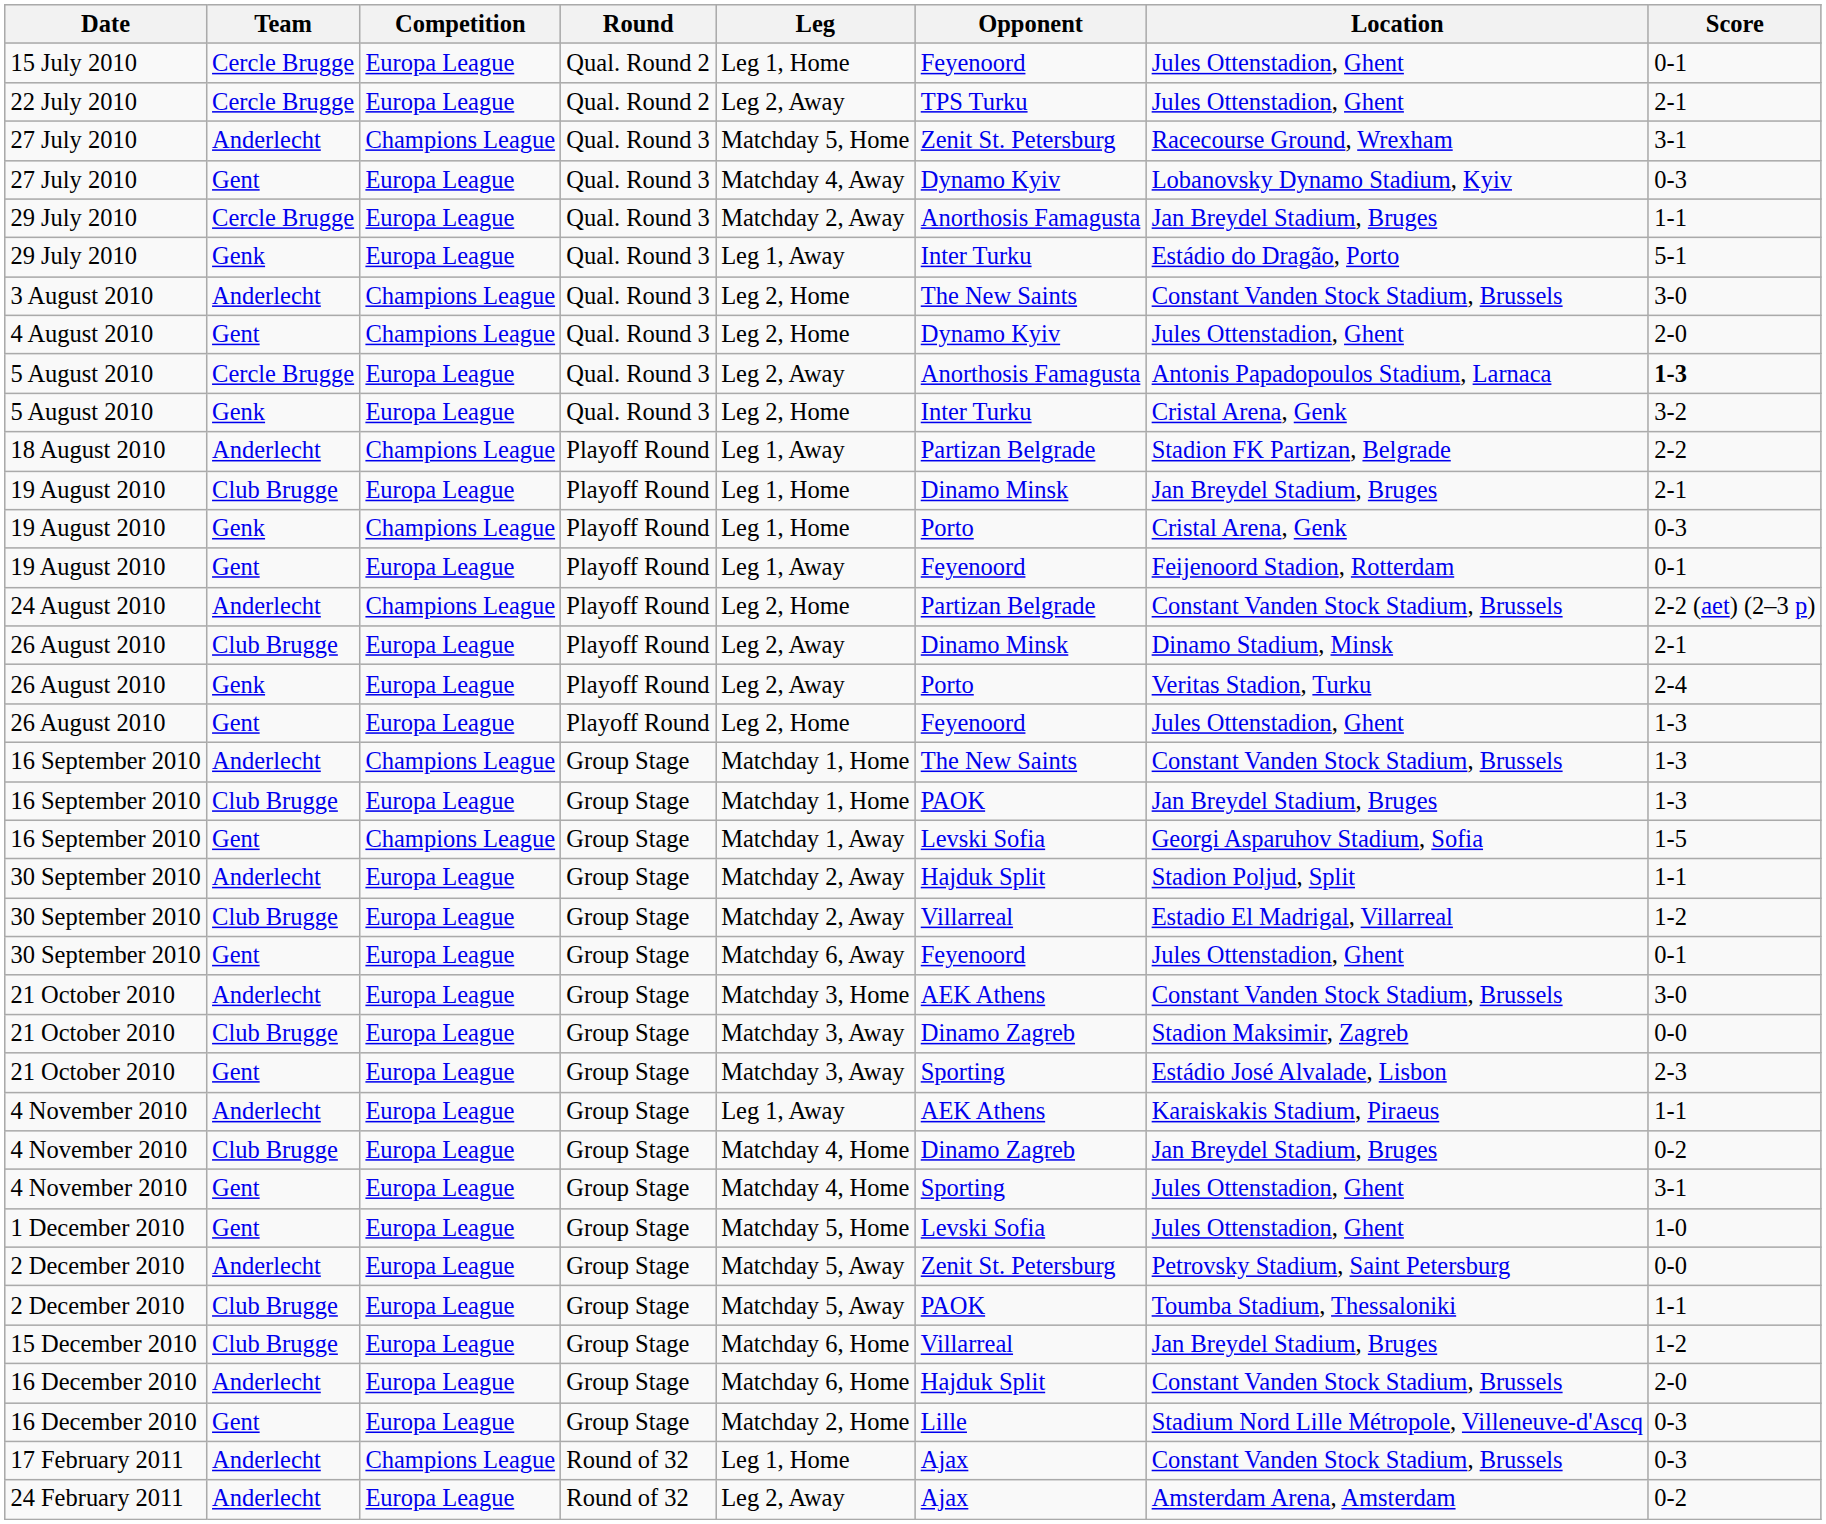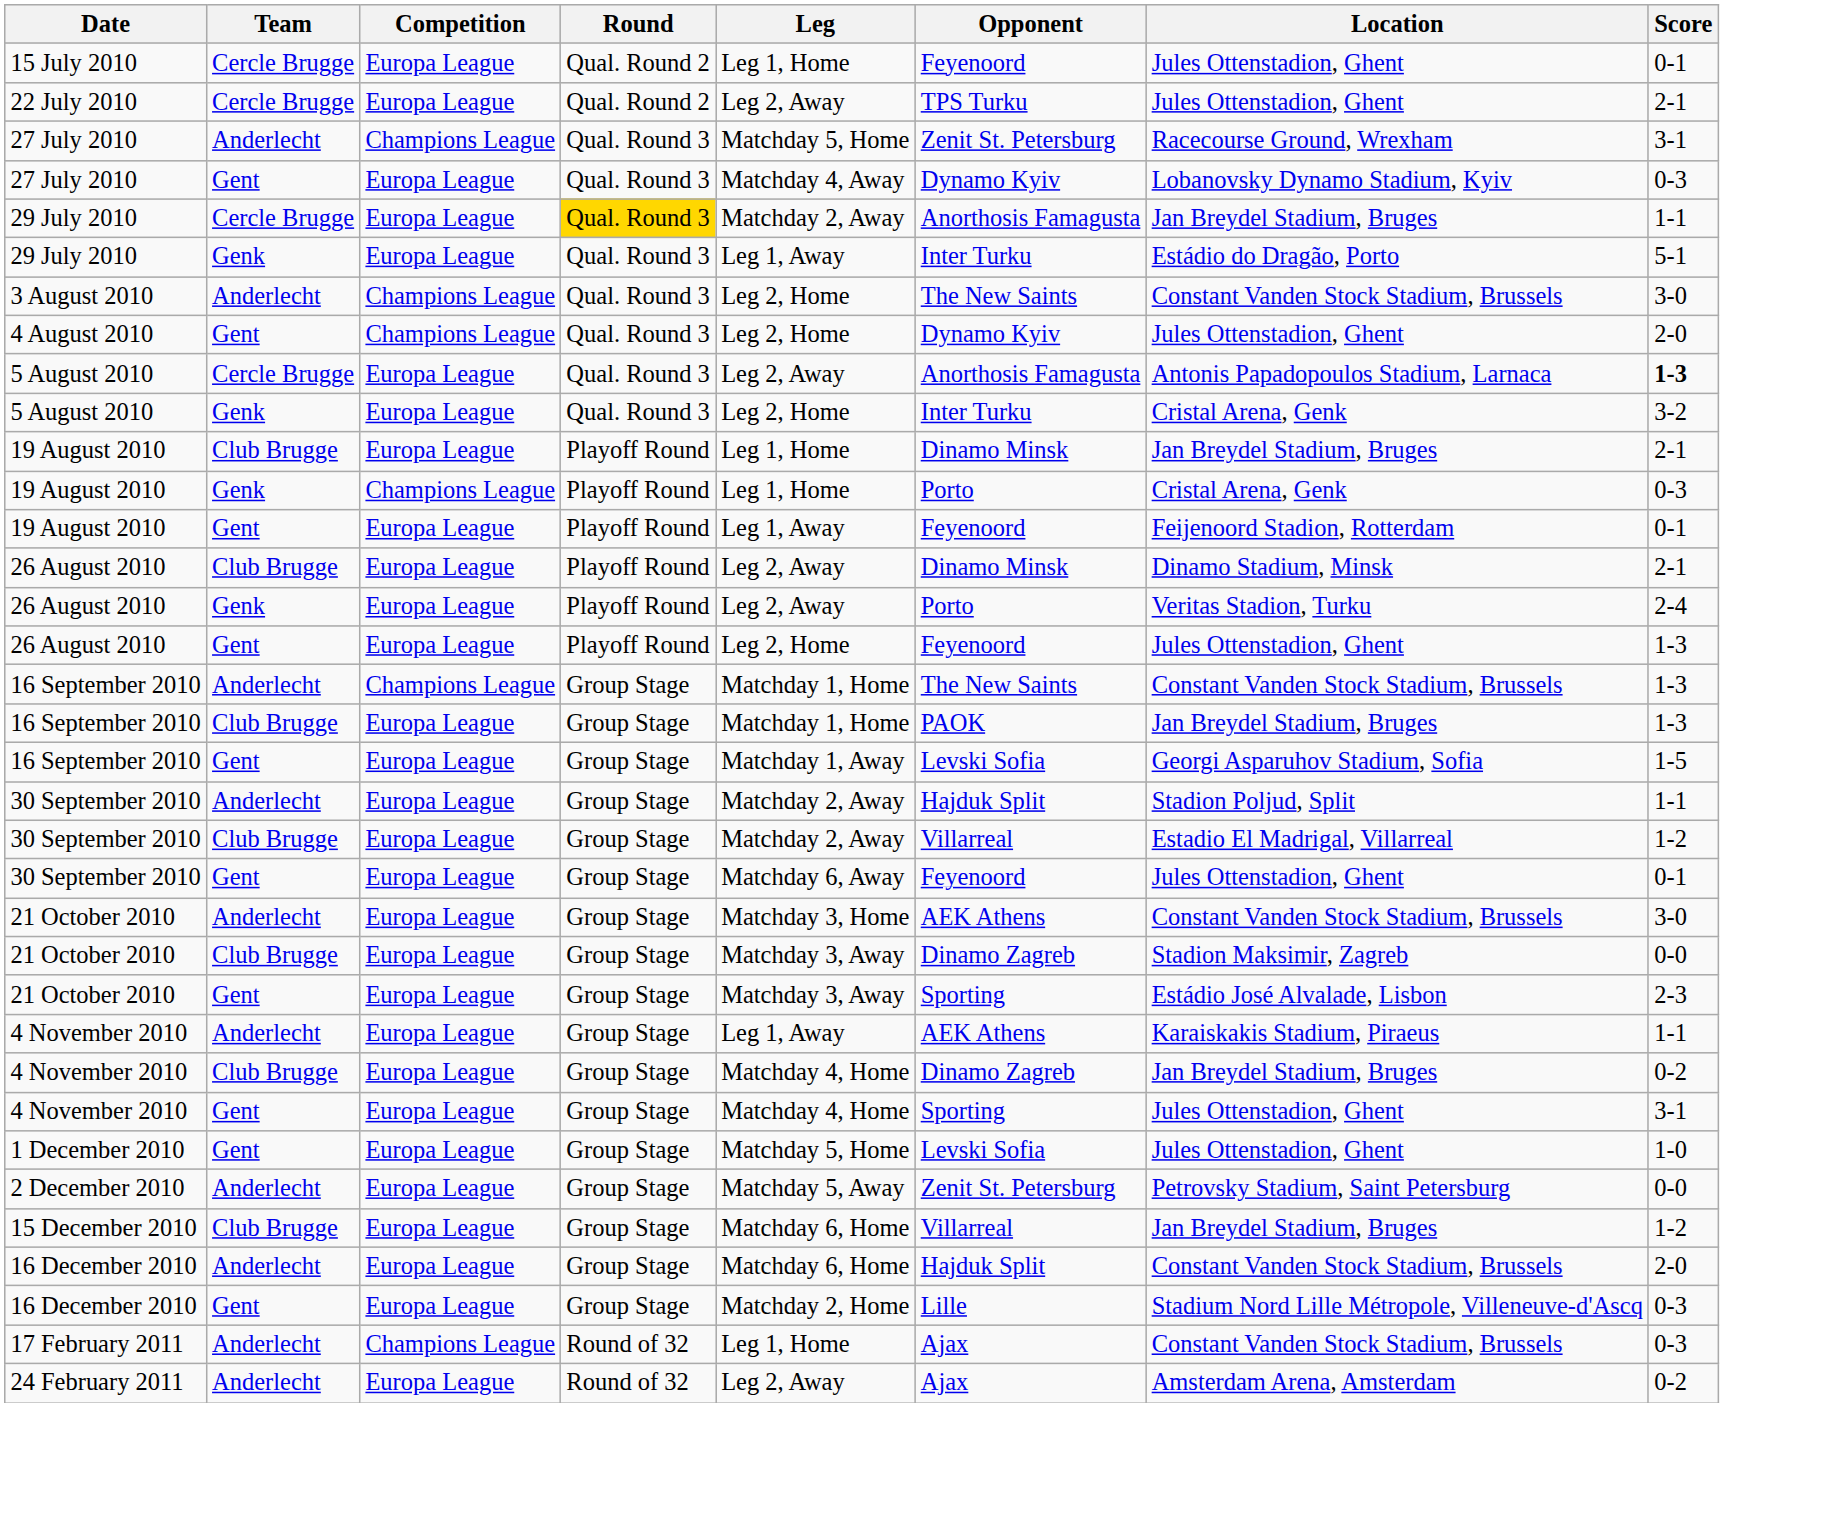 <table class="wikitable">
 <tr>
 <th>Date</th>
 <th>Team</th>
 <th>Competition</th>
 <th>Round</th>
 <th>Leg</th>
 <th>Opponent</th>
 <th>Location</th>
 <th>Score</th>
 </tr>
 <tr>
 <td>15 July 2010</td>
 <td><a href='#'>Cercle Brugge</a></td>
 <td><a href='#'>Europa League</a></td>
 <td>Qual. Round 2</td>
 <td>Leg 1, Home</td>
 <td> <a href='#'>Feyenoord</a></td>
 <td><a href='#'>Jules Ottenstadion</a>, <a href='#'>Ghent</a></td>
 <td>0-1</td>
 </tr>
 <tr>
 <td>22 July 2010</td>
 <td><a href='#'>Cercle Brugge</a></td>
 <td><a href='#'>Europa League</a></td>
 <td>Qual. Round 2</td>
 <td>Leg 2, Away</td>
 <td> <a href='#'>TPS Turku</a></td>
 <td><a href='#'>Jules Ottenstadion</a>, <a href='#'>Ghent</a></td>
 <td>2-1</td>
 </tr>
 <tr>
 <td>27 July 2010</td>
 <td><a href='#'>Anderlecht</a></td>
 <td><a href='#'>Champions League</a></td>
 <td>Qual. Round 3</td>
 <td>Matchday 5, Home</td>
 <td> <a href='#'>Zenit St. Petersburg</a></td>
 <td><a href='#'>Racecourse Ground</a>, <a href='#'>Wrexham</a></td>
 <td>3-1</td>
 </tr>
 <tr>
 <td>27 July 2010</td>
 <td><a href='#'>Gent</a></td>
 <td><a href='#'>Europa League</a></td>
 <td>Qual. Round 3</td>
 <td>Matchday 4, Away</td>
 <td> <a href='#'>Dynamo Kyiv</a></td>
 <td><a href='#'>Lobanovsky Dynamo Stadium</a>, <a href='#'>Kyiv</a></td>
 <td>0-3</td>
 </tr>
 <tr>
 <td>29 July 2010</td>
 <td><a href='#'>Cercle Brugge</a></td>
 <td><a href='#'>Europa League</a></td>
-<td>Qual. Round 3</td>
+<td style="background: gold;">Qual. Round 3</td>
 <td>Matchday 2, Away</td>
 <td> <a href='#'>Anorthosis Famagusta</a></td>
 <td><a href='#'>Jan Breydel Stadium</a>, <a href='#'>Bruges</a></td>
 <td>1-1</td>
 </tr>
 <tr>
 <td>29 July 2010</td>
 <td><a href='#'>Genk</a></td>
 <td><a href='#'>Europa League</a></td>
 <td>Qual. Round 3</td>
 <td>Leg 1, Away</td>
 <td> <a href='#'>Inter Turku</a></td>
 <td><a href='#'>Estádio do Dragão</a>, <a href='#'>Porto</a></td>
 <td>5-1</td>
 </tr>
 <tr>
 <td>3 August 2010</td>
 <td><a href='#'>Anderlecht</a></td>
 <td><a href='#'>Champions League</a></td>
 <td>Qual. Round 3</td>
 <td>Leg 2, Home</td>
 <td> <a href='#'>The New Saints</a></td>
 <td><a href='#'>Constant Vanden Stock Stadium</a>, <a href='#'>Brussels</a></td>
 <td>3-0</td>
 </tr>
 <tr>
 <td>4 August 2010</td>
 <td><a href='#'>Gent</a></td>
 <td><a href='#'>Champions League</a></td>
 <td>Qual. Round 3</td>
 <td>Leg 2, Home</td>
 <td> <a href='#'>Dynamo Kyiv</a></td>
 <td><a href='#'>Jules Ottenstadion</a>, <a href='#'>Ghent</a></td>
 <td>2-0</td>
 </tr>
 <tr>
 <td>5 August 2010</td>
 <td><a href='#'>Cercle Brugge</a></td>
 <td><a href='#'>Europa League</a></td>
 <td>Qual. Round 3</td>
 <td>Leg 2, Away</td>
 <td> <a href='#'>Anorthosis Famagusta</a></td>
 <td><a href='#'>Antonis Papadopoulos Stadium</a>, <a href='#'>Larnaca</a></td>
 <td><strong>1-3</strong></td>
 </tr>
 <tr>
 <td>5 August 2010</td>
 <td><a href='#'>Genk</a></td>
 <td><a href='#'>Europa League</a></td>
 <td>Qual. Round 3</td>
 <td>Leg 2, Home</td>
 <td> <a href='#'>Inter Turku</a></td>
 <td><a href='#'>Cristal Arena</a>, <a href='#'>Genk</a></td>
 <td>3-2</td>
 </tr>
 <tr>
-<td>18 August 2010</td>
-<td><a href='#'>Anderlecht</a></td>
-<td><a href='#'>Champions League</a></td>
-<td>Playoff Round</td>
-<td>Leg 1, Away</td>
-<td> <a href='#'>Partizan Belgrade</a></td>
-<td><a href='#'>Stadion FK Partizan</a>, <a href='#'>Belgrade</a></td>
-<td>2-2</td>
-</tr>
-<tr>
 <td>19 August 2010</td>
 <td><a href='#'>Club Brugge</a></td>
 <td><a href='#'>Europa League</a></td>
 <td>Playoff Round</td>
 <td>Leg 1, Home</td>
 <td> <a href='#'>Dinamo Minsk</a></td>
 <td><a href='#'>Jan Breydel Stadium</a>, <a href='#'>Bruges</a></td>
 <td>2-1</td>
 </tr>
 <tr>
 <td>19 August 2010</td>
 <td><a href='#'>Genk</a></td>
 <td><a href='#'>Champions League</a></td>
 <td>Playoff Round</td>
 <td>Leg 1, Home</td>
 <td> <a href='#'>Porto</a></td>
 <td><a href='#'>Cristal Arena</a>, <a href='#'>Genk</a></td>
 <td>0-3</td>
 </tr>
 <tr>
 <td>19 August 2010</td>
 <td><a href='#'>Gent</a></td>
 <td><a href='#'>Europa League</a></td>
 <td>Playoff Round</td>
 <td>Leg 1, Away</td>
 <td> <a href='#'>Feyenoord</a></td>
 <td><a href='#'>Feijenoord Stadion</a>, <a href='#'>Rotterdam</a></td>
 <td>0-1</td>
-</tr>
-<tr>
-<td>24 August 2010</td>
-<td><a href='#'>Anderlecht</a></td>
-<td><a href='#'>Champions League</a></td>
-<td>Playoff Round</td>
-<td>Leg 2, Home</td>
-<td> <a href='#'>Partizan Belgrade</a></td>
-<td><a href='#'>Constant Vanden Stock Stadium</a>, <a href='#'>Brussels</a></td>
-<td>2-2 (<a href='#'>aet</a>) (2–3 <a href='#'>p</a>)</td>
 </tr>
 <tr>
 <td>26 August 2010</td>
 <td><a href='#'>Club Brugge</a></td>
 <td><a href='#'>Europa League</a></td>
 <td>Playoff Round</td>
 <td>Leg 2, Away</td>
 <td> <a href='#'>Dinamo Minsk</a></td>
 <td><a href='#'>Dinamo Stadium</a>, <a href='#'>Minsk</a></td>
 <td>2-1</td>
 </tr>
 <tr>
 <td>26 August 2010</td>
 <td><a href='#'>Genk</a></td>
 <td><a href='#'>Europa League</a></td>
 <td>Playoff Round</td>
 <td>Leg 2, Away</td>
 <td> <a href='#'>Porto</a></td>
 <td><a href='#'>Veritas Stadion</a>, <a href='#'>Turku</a></td>
 <td>2-4</td>
 </tr>
 <tr>
 <td>26 August 2010</td>
 <td><a href='#'>Gent</a></td>
 <td><a href='#'>Europa League</a></td>
 <td>Playoff Round</td>
 <td>Leg 2, Home</td>
 <td> <a href='#'>Feyenoord</a></td>
 <td><a href='#'>Jules Ottenstadion</a>, <a href='#'>Ghent</a></td>
 <td>1-3</td>
 </tr>
 <tr>
 <td>16 September 2010</td>
 <td><a href='#'>Anderlecht</a></td>
 <td><a href='#'>Champions League</a></td>
 <td>Group Stage</td>
 <td>Matchday 1, Home</td>
 <td> <a href='#'>The New Saints</a></td>
 <td><a href='#'>Constant Vanden Stock Stadium</a>, <a href='#'>Brussels</a></td>
 <td>1-3</td>
 </tr>
 <tr>
 <td>16 September 2010</td>
 <td><a href='#'>Club Brugge</a></td>
 <td><a href='#'>Europa League</a></td>
 <td>Group Stage</td>
 <td>Matchday 1, Home</td>
 <td> <a href='#'>PAOK</a></td>
 <td><a href='#'>Jan Breydel Stadium</a>, <a href='#'>Bruges</a></td>
 <td>1-3</td>
 </tr>
 <tr>
 <td>16 September 2010</td>
 <td><a href='#'>Gent</a></td>
-<td><a href='#'>Champions League</a></td>
+<td><a href='#'>Europa League</a></td>
 <td>Group Stage</td>
 <td>Matchday 1, Away</td>
 <td> <a href='#'>Levski Sofia</a></td>
 <td><a href='#'>Georgi Asparuhov Stadium</a>, <a href='#'>Sofia</a></td>
 <td>1-5</td>
 </tr>
 <tr>
 <td>30 September 2010</td>
 <td><a href='#'>Anderlecht</a></td>
 <td><a href='#'>Europa League</a></td>
 <td>Group Stage</td>
 <td>Matchday 2, Away</td>
 <td> <a href='#'>Hajduk Split</a></td>
 <td><a href='#'>Stadion Poljud</a>, <a href='#'>Split</a></td>
 <td>1-1</td>
 </tr>
 <tr>
 <td>30 September 2010</td>
 <td><a href='#'>Club Brugge</a></td>
 <td><a href='#'>Europa League</a></td>
 <td>Group Stage</td>
 <td>Matchday 2, Away</td>
 <td> <a href='#'>Villarreal</a></td>
 <td><a href='#'>Estadio El Madrigal</a>, <a href='#'>Villarreal</a></td>
 <td>1-2</td>
 </tr>
 <tr>
 <td>30 September 2010</td>
 <td><a href='#'>Gent</a></td>
 <td><a href='#'>Europa League</a></td>
 <td>Group Stage</td>
 <td>Matchday 6, Away</td>
 <td> <a href='#'>Feyenoord</a></td>
 <td><a href='#'>Jules Ottenstadion</a>, <a href='#'>Ghent</a></td>
 <td>0-1</td>
 </tr>
 <tr>
 <td>21 October 2010</td>
 <td><a href='#'>Anderlecht</a></td>
 <td><a href='#'>Europa League</a></td>
 <td>Group Stage</td>
 <td>Matchday 3, Home</td>
 <td> <a href='#'>AEK Athens</a></td>
 <td><a href='#'>Constant Vanden Stock Stadium</a>, <a href='#'>Brussels</a></td>
 <td>3-0</td>
 </tr>
 <tr>
 <td>21 October 2010</td>
 <td><a href='#'>Club Brugge</a></td>
 <td><a href='#'>Europa League</a></td>
 <td>Group Stage</td>
 <td>Matchday 3, Away</td>
 <td> <a href='#'>Dinamo Zagreb</a></td>
 <td><a href='#'>Stadion Maksimir</a>, <a href='#'>Zagreb</a></td>
 <td>0-0</td>
 </tr>
 <tr>
 <td>21 October 2010</td>
 <td><a href='#'>Gent</a></td>
 <td><a href='#'>Europa League</a></td>
 <td>Group Stage</td>
 <td>Matchday 3, Away</td>
 <td> <a href='#'>Sporting</a></td>
 <td><a href='#'>Estádio José Alvalade</a>, <a href='#'>Lisbon</a></td>
 <td>2-3</td>
 </tr>
 <tr>
 <td>4 November 2010</td>
 <td><a href='#'>Anderlecht</a></td>
 <td><a href='#'>Europa League</a></td>
 <td>Group Stage</td>
 <td>Leg 1, Away</td>
 <td> <a href='#'>AEK Athens</a></td>
 <td><a href='#'>Karaiskakis Stadium</a>, <a href='#'>Piraeus</a></td>
 <td>1-1</td>
 </tr>
 <tr>
 <td>4 November 2010</td>
 <td><a href='#'>Club Brugge</a></td>
 <td><a href='#'>Europa League</a></td>
 <td>Group Stage</td>
 <td>Matchday 4, Home</td>
 <td> <a href='#'>Dinamo Zagreb</a></td>
 <td><a href='#'>Jan Breydel Stadium</a>, <a href='#'>Bruges</a></td>
 <td>0-2</td>
 </tr>
 <tr>
 <td>4 November 2010</td>
 <td><a href='#'>Gent</a></td>
 <td><a href='#'>Europa League</a></td>
 <td>Group Stage</td>
 <td>Matchday 4, Home</td>
 <td> <a href='#'>Sporting</a></td>
 <td><a href='#'>Jules Ottenstadion</a>, <a href='#'>Ghent</a></td>
 <td>3-1</td>
 </tr>
 <tr>
 <td>1 December 2010</td>
 <td><a href='#'>Gent</a></td>
 <td><a href='#'>Europa League</a></td>
 <td>Group Stage</td>
 <td>Matchday 5, Home</td>
 <td> <a href='#'>Levski Sofia</a></td>
 <td><a href='#'>Jules Ottenstadion</a>, <a href='#'>Ghent</a></td>
 <td>1-0</td>
 </tr>
 <tr>
 <td>2 December 2010</td>
 <td><a href='#'>Anderlecht</a></td>
 <td><a href='#'>Europa League</a></td>
 <td>Group Stage</td>
 <td>Matchday 5, Away</td>
 <td> <a href='#'>Zenit St. Petersburg</a></td>
 <td><a href='#'>Petrovsky Stadium</a>, <a href='#'>Saint Petersburg</a></td>
 <td>0-0</td>
 </tr>
 <tr>
-<td>2 December 2010</td>
-<td><a href='#'>Club Brugge</a></td>
-<td><a href='#'>Europa League</a></td>
-<td>Group Stage</td>
-<td>Matchday 5, Away</td>
-<td> <a href='#'>PAOK</a></td>
-<td><a href='#'>Toumba Stadium</a>, <a href='#'>Thessaloniki</a></td>
-<td>1-1</td>
-</tr>
-<tr>
 <td>15 December 2010</td>
 <td><a href='#'>Club Brugge</a></td>
 <td><a href='#'>Europa League</a></td>
 <td>Group Stage</td>
 <td>Matchday 6, Home</td>
 <td> <a href='#'>Villarreal</a></td>
 <td><a href='#'>Jan Breydel Stadium</a>, <a href='#'>Bruges</a></td>
 <td>1-2</td>
 </tr>
 <tr>
 <td>16 December 2010</td>
 <td><a href='#'>Anderlecht</a></td>
 <td><a href='#'>Europa League</a></td>
 <td>Group Stage</td>
 <td>Matchday 6, Home</td>
 <td> <a href='#'>Hajduk Split</a></td>
 <td><a href='#'>Constant Vanden Stock Stadium</a>, <a href='#'>Brussels</a></td>
 <td>2-0</td>
 </tr>
 <tr>
 <td>16 December 2010</td>
 <td><a href='#'>Gent</a></td>
 <td><a href='#'>Europa League</a></td>
 <td>Group Stage</td>
 <td>Matchday 2, Home</td>
 <td> <a href='#'>Lille</a></td>
 <td><a href='#'>Stadium Nord Lille Métropole</a>, <a href='#'>Villeneuve-d'Ascq</a></td>
 <td>0-3</td>
 </tr>
 <tr>
 <td>17 February 2011</td>
 <td><a href='#'>Anderlecht</a></td>
 <td><a href='#'>Champions League</a></td>
 <td>Round of 32</td>
 <td>Leg 1, Home</td>
 <td> <a href='#'>Ajax</a></td>
 <td><a href='#'>Constant Vanden Stock Stadium</a>, <a href='#'>Brussels</a></td>
 <td>0-3</td>
 </tr>
 <tr>
 <td>24 February 2011</td>
 <td><a href='#'>Anderlecht</a></td>
 <td><a href='#'>Europa League</a></td>
 <td>Round of 32</td>
 <td>Leg 2, Away</td>
 <td> <a href='#'>Ajax</a></td>
 <td><a href='#'>Amsterdam Arena</a>, <a href='#'>Amsterdam</a></td>
 <td>0-2</td>
 </tr>
 </table>
